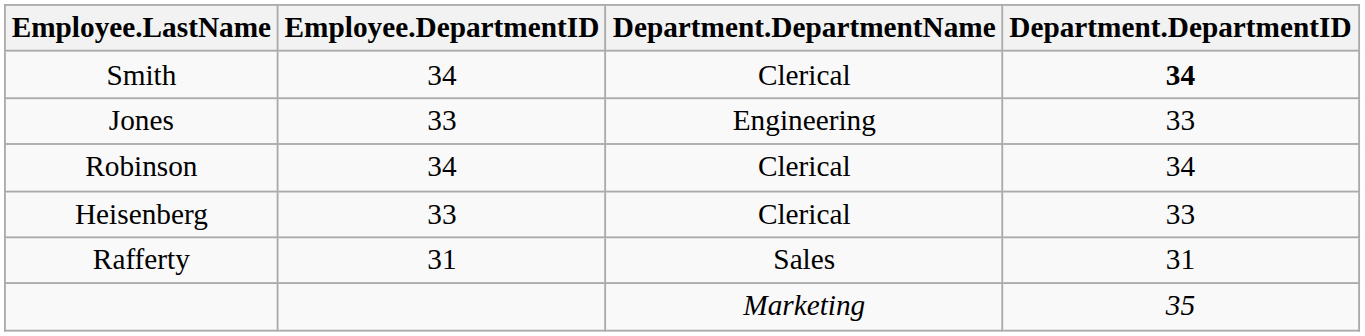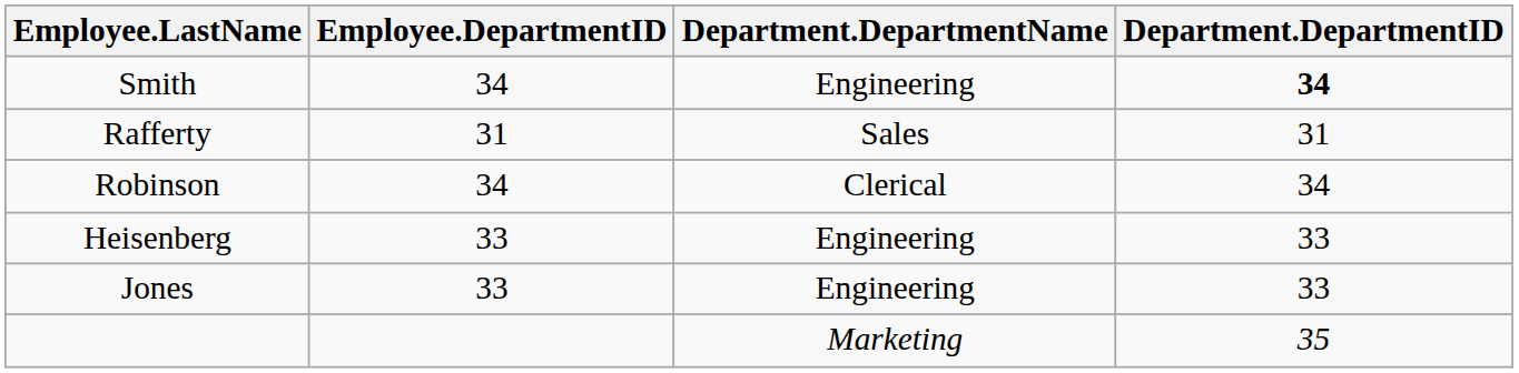 <table class="wikitable" style="text-align:center">
 <tr>
 <th>Employee.LastName</th>
 <th>Employee.DepartmentID</th>
 <th>Department.DepartmentName</th>
 <th>Department.DepartmentID</th>
 </tr>
 <tr>
 <td>Smith</td>
 <td>34</td>
-<td>Clerical</td>
+<td>Engineering</td>
 <td><strong>34</strong></td>
 </tr>
 <tr>
-<td>Jones</td>
-<td>33</td>
-<td>Engineering</td>
-<td>33</td>
+<td>Rafferty</td>
+<td>31</td>
+<td>Sales</td>
+<td>31</td>
 </tr>
 <tr>
 <td>Robinson</td>
 <td>34</td>
 <td>Clerical</td>
 <td>34</td>
 </tr>
 <tr>
 <td>Heisenberg</td>
 <td>33</td>
-<td>Clerical</td>
+<td>Engineering</td>
 <td>33</td>
 </tr>
 <tr>
-<td>Rafferty</td>
-<td>31</td>
-<td>Sales</td>
-<td>31</td>
+<td>Jones</td>
+<td>33</td>
+<td>Engineering</td>
+<td>33</td>
 </tr>
 <tr>
 <td></td>
 <td></td>
 <td><em>Marketing</em></td>
 <td><em>35</em></td>
 </tr>
 </table>
